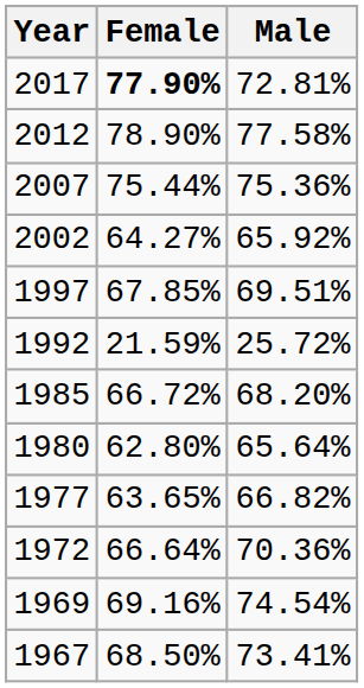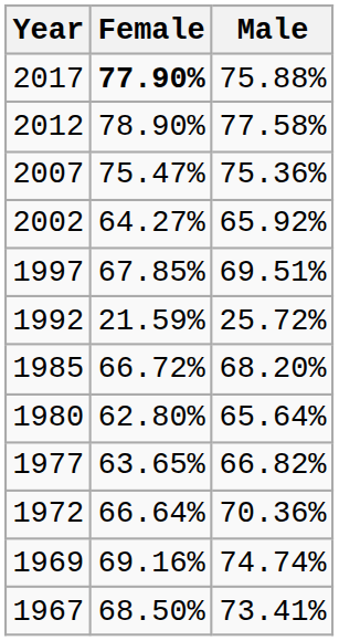 <table class="wikitable sortable">
 <tr>
 <th>Year</th>
 <th>Female</th>
 <th>Male</th>
 </tr>
 <tr>
 <td>2017</td>
 <td><strong>77.90%</strong></td>
-<td>72.81%</td>
+<td>75.88%</td>
 </tr>
 <tr>
 <td>2012</td>
 <td>78.90%</td>
 <td>77.58%</td>
 </tr>
 <tr>
 <td>2007</td>
-<td>75.44%</td>
+<td>75.47%</td>
 <td>75.36%</td>
 </tr>
 <tr>
 <td>2002</td>
 <td>64.27%</td>
 <td>65.92%</td>
 </tr>
 <tr>
 <td>1997</td>
 <td>67.85%</td>
 <td>69.51%</td>
 </tr>
 <tr>
 <td>1992</td>
 <td>21.59%</td>
 <td>25.72%</td>
 </tr>
 <tr>
 <td>1985</td>
 <td>66.72%</td>
 <td>68.20%</td>
 </tr>
 <tr>
 <td>1980</td>
 <td>62.80%</td>
 <td>65.64%</td>
 </tr>
 <tr>
 <td>1977</td>
 <td>63.65%</td>
 <td>66.82%</td>
 </tr>
 <tr>
 <td>1972</td>
 <td>66.64%</td>
 <td>70.36%</td>
 </tr>
 <tr>
 <td>1969</td>
 <td>69.16%</td>
-<td>74.54%</td>
+<td>74.74%</td>
 </tr>
 <tr>
 <td>1967</td>
 <td>68.50%</td>
 <td>73.41%</td>
 </tr>
 </table>
